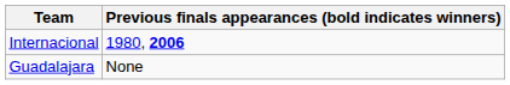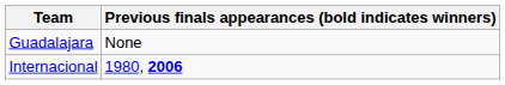 <table class="wikitable">
 <tr>
 <th>Team</th>
 <th>Previous finals appearances (bold indicates winners)</th>
 </tr>
 <tr>
+<td> <a href='#'>Guadalajara</a></td>
+<td>None</td>
+</tr>
+<tr>
 <td> <a href='#'>Internacional</a></td>
 <td><a href='#'>1980</a>, <strong><a href='#'>2006</a></strong></td>
 </tr>
-<tr>
-<td> <a href='#'>Guadalajara</a></td>
-<td>None</td>
-</tr>
 </table>
